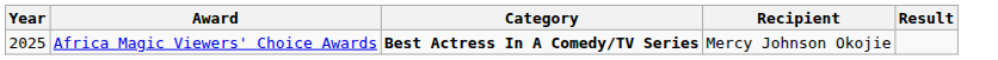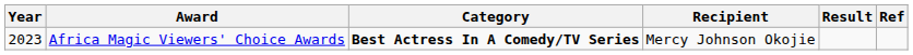 <table class="wikitable">
 <tr>
 <th>Year</th>
 <th>Award</th>
 <th>Category</th>
 <th>Recipient</th>
 <th>Result</th>
+<th>Ref</th>
 </tr>
 <tr>
-<td>2025</td>
+<td>2023</td>
 <td><a href='#'>Africa Magic Viewers' Choice Awards</a></td>
 <td><strong>Best Actress In A Comedy/TV Series</strong></td>
 <td>Mercy Johnson Okojie</td>
 <td></td>
+<td></td>
 </tr>
 </table>
